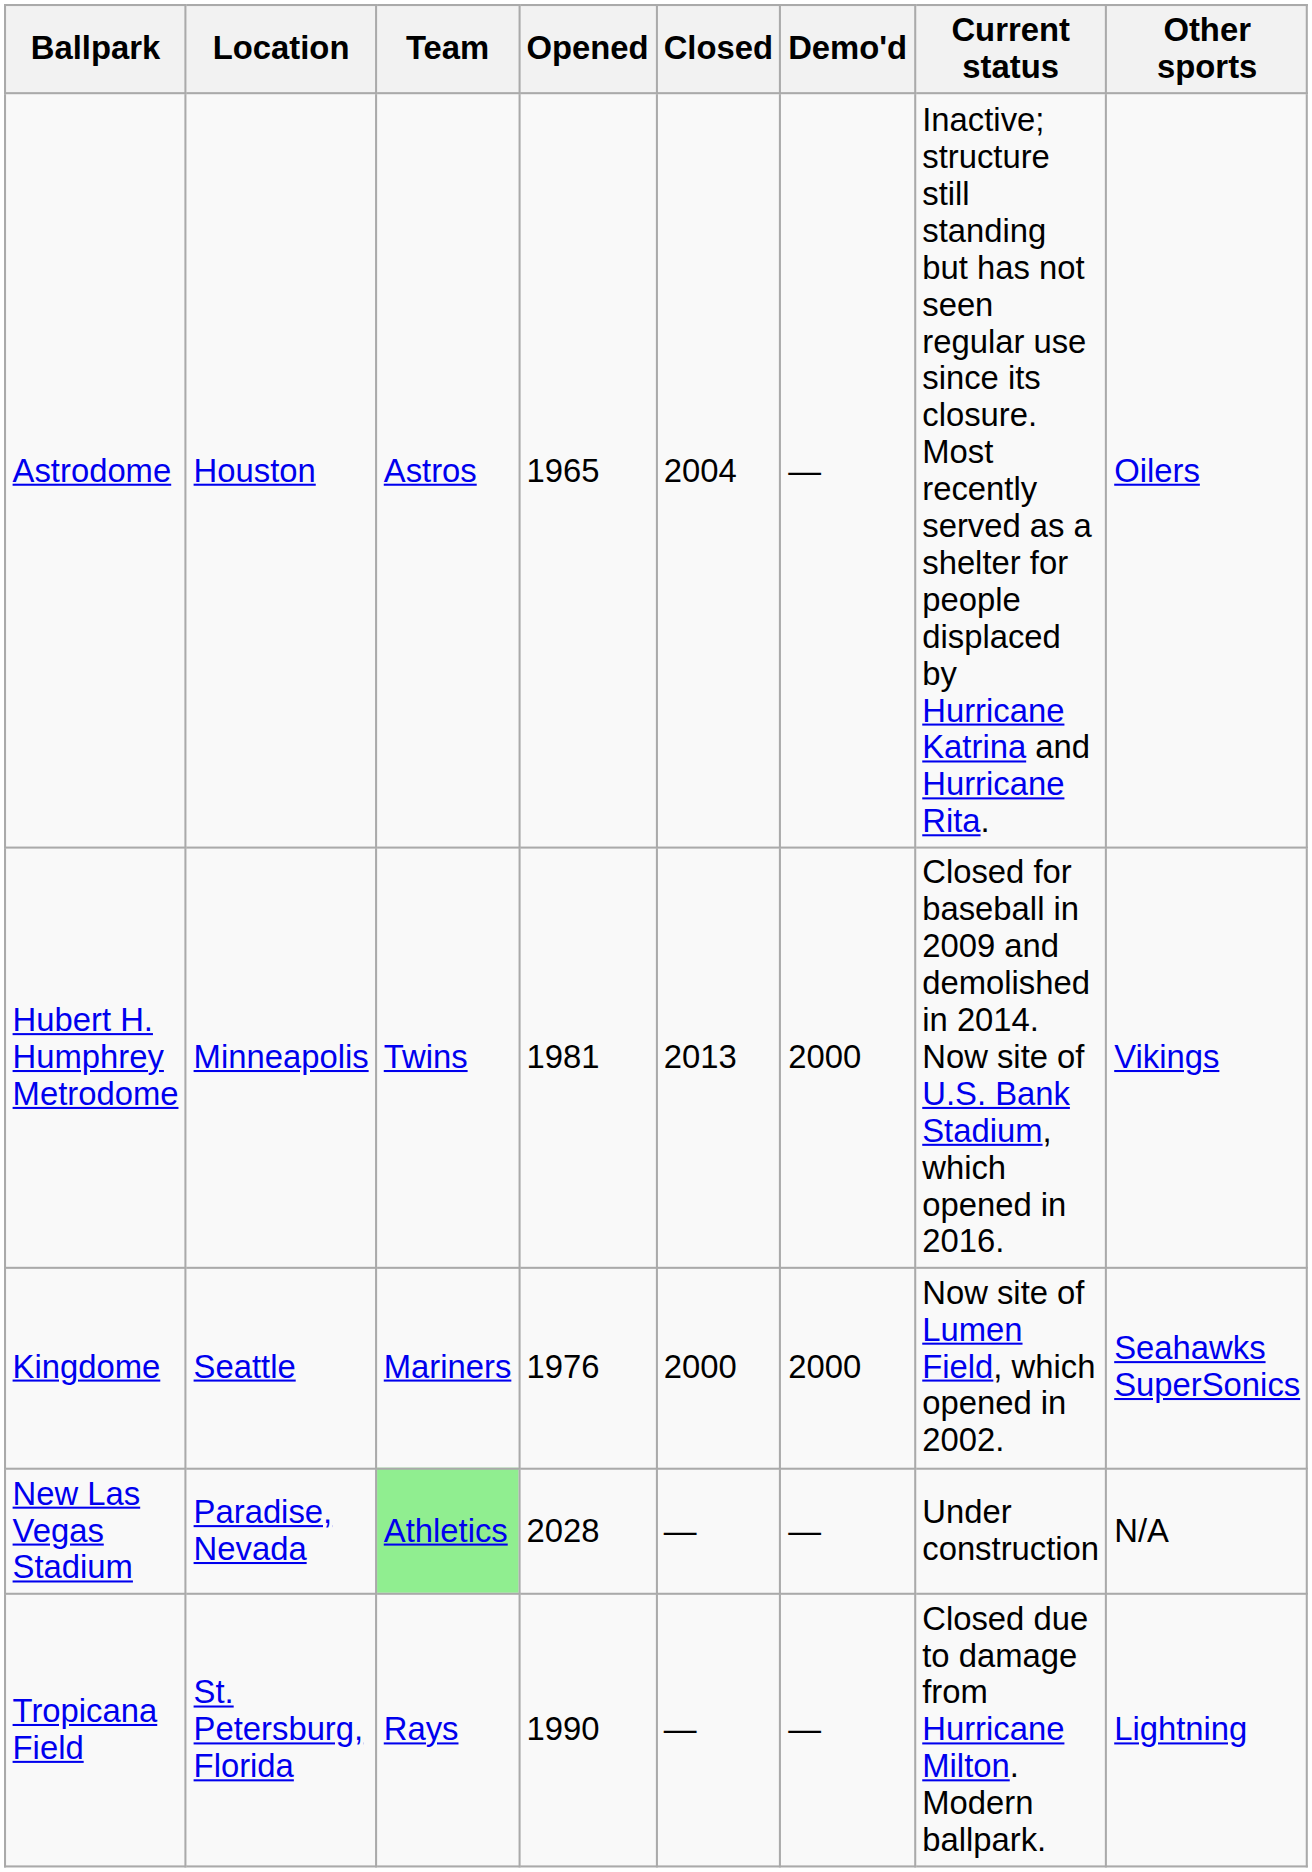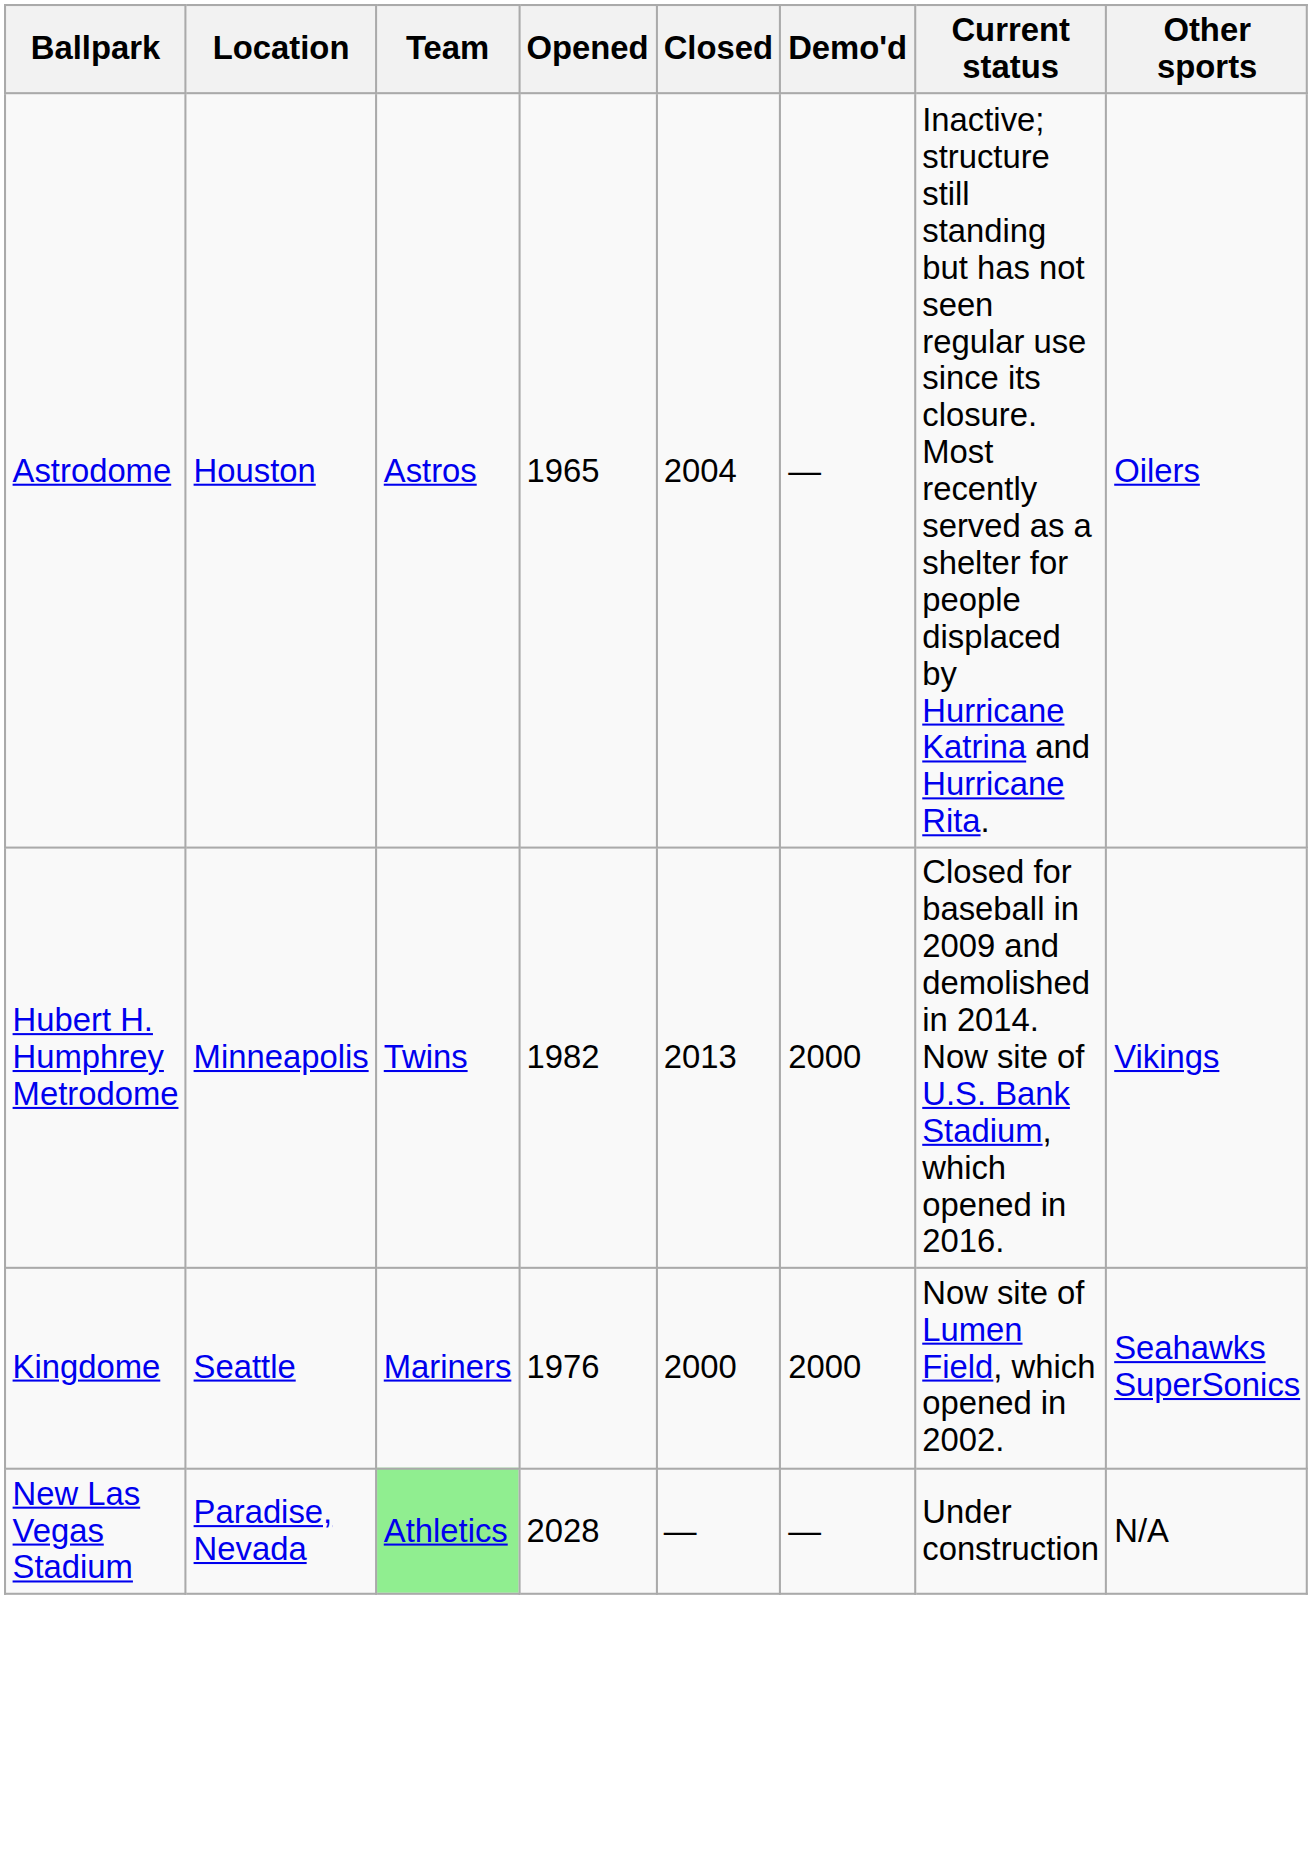 <table class="wikitable sortable">
 <tr>
 <th>Ballpark</th>
 <th>Location</th>
 <th>Team</th>
 <th>Opened</th>
 <th>Closed</th>
 <th>Demo'd</th>
 <th>Current status</th>
 <th>Other sports</th>
 </tr>
 <tr>
 <td><a href='#'>Astrodome</a></td>
 <td><a href='#'>Houston</a></td>
 <td><a href='#'>Astros</a></td>
 <td>1965</td>
 <td>2004</td>
 <td>—</td>
 <td>Inactive; structure still standing but has not seen regular use since its closure. Most recently served as a shelter for people displaced by <a href='#'>Hurricane Katrina</a> and <a href='#'>Hurricane Rita</a>.</td>
 <td><a href='#'>Oilers</a></td>
 </tr>
 <tr>
 <td><a href='#'>Hubert H. Humphrey Metrodome</a></td>
 <td><a href='#'>Minneapolis</a></td>
 <td><a href='#'>Twins</a></td>
-<td>1981</td>
+<td>1982</td>
 <td>2013</td>
 <td>2000</td>
 <td>Closed for baseball in 2009 and demolished in 2014. Now site of <a href='#'>U.S. Bank Stadium</a>, which opened in 2016.</td>
 <td><a href='#'>Vikings</a></td>
 </tr>
 <tr>
 <td><a href='#'>Kingdome</a></td>
 <td><a href='#'>Seattle</a></td>
 <td><a href='#'>Mariners</a></td>
 <td>1976</td>
 <td>2000</td>
 <td>2000</td>
 <td>Now site of <a href='#'>Lumen Field</a>, which opened in 2002.</td>
 <td><a href='#'>Seahawks</a><br><a href='#'>SuperSonics</a></td>
 </tr>
 <tr>
 <td><a href='#'>New Las Vegas Stadium</a></td>
 <td><a href='#'>Paradise, Nevada</a></td>
 <td style="background: lightgreen;"><a href='#'>Athletics</a></td>
 <td>2028</td>
 <td>—</td>
 <td>—</td>
 <td>Under construction</td>
 <td>N/A</td>
 </tr>
-<tr>
-<td><a href='#'>Tropicana Field</a></td>
-<td><a href='#'>St. Petersburg, Florida</a></td>
-<td><a href='#'>Rays</a></td>
-<td>1990</td>
-<td>—</td>
-<td>—</td>
-<td>Closed due to damage from <a href='#'>Hurricane Milton</a>. Modern ballpark.</td>
-<td><a href='#'>Lightning</a></td>
-</tr>
 </table>
